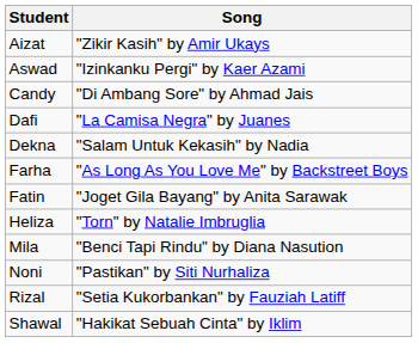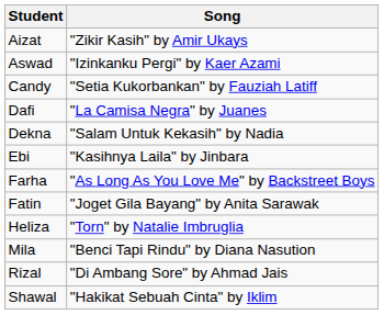 <table class="wikitable">
 <tr>
 <th>Student</th>
 <th>Song</th>
 </tr>
 <tr>
 <td>Aizat</td>
 <td>"Zikir Kasih" by <a href='#'>Amir Ukays</a></td>
 </tr>
 <tr>
 <td>Aswad</td>
 <td>"Izinkanku Pergi" by <a href='#'>Kaer Azami</a></td>
 </tr>
 <tr>
 <td>Candy</td>
-<td>"Di Ambang Sore" by Ahmad Jais</td>
+<td>"Setia Kukorbankan" by <a href='#'>Fauziah Latiff</a></td>
 </tr>
 <tr>
 <td>Dafi</td>
 <td>"<a href='#'>La Camisa Negra</a>" by <a href='#'>Juanes</a></td>
 </tr>
 <tr>
 <td>Dekna</td>
 <td>"Salam Untuk Kekasih" by Nadia</td>
+</tr>
+<tr>
+<td>Ebi</td>
+<td>"Kasihnya Laila" by Jinbara</td>
 </tr>
 <tr>
 <td>Farha</td>
 <td>"<a href='#'>As Long As You Love Me</a>" by <a href='#'>Backstreet Boys</a></td>
 </tr>
 <tr>
 <td>Fatin</td>
 <td>"Joget Gila Bayang" by Anita Sarawak</td>
 </tr>
 <tr>
 <td>Heliza</td>
 <td>"<a href='#'>Torn</a>" by <a href='#'>Natalie Imbruglia</a></td>
 </tr>
 <tr>
 <td>Mila</td>
 <td>"Benci Tapi Rindu" by Diana Nasution</td>
 </tr>
 <tr>
-<td>Noni</td>
-<td>"Pastikan" by <a href='#'>Siti Nurhaliza</a></td>
-</tr>
-<tr>
 <td>Rizal</td>
-<td>"Setia Kukorbankan" by <a href='#'>Fauziah Latiff</a></td>
+<td>"Di Ambang Sore" by Ahmad Jais</td>
 </tr>
 <tr>
 <td>Shawal</td>
 <td>"Hakikat Sebuah Cinta" by <a href='#'>Iklim</a></td>
 </tr>
 </table>
